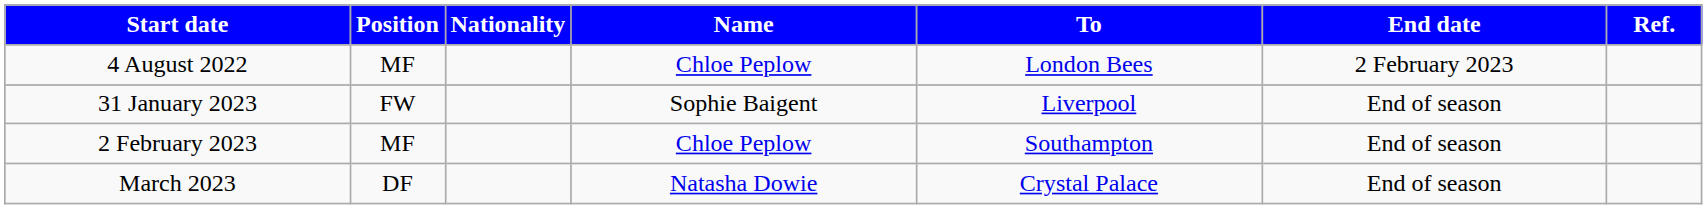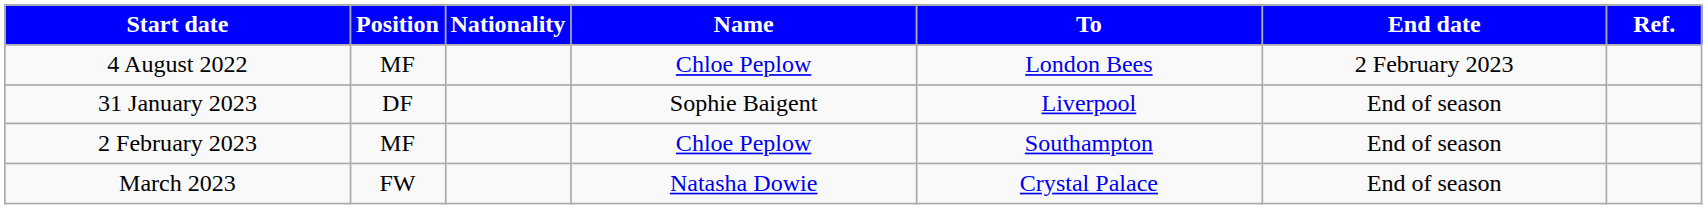 <table class="wikitable" style="text-align:center; font-size:90%; ">
 <tr>
 <th style="background:#00f; color:white; width:200px;">Start date</th>
 <th style="background:#00f; color:white; width:50px;">Position</th>
 <th style="background:#00f; color:white; width:50px;">Nationality</th>
 <th style="background:#00f; color:white; width:200px;">Name</th>
 <th style="background:#00f; color:white; width:200px;">To</th>
 <th style="background:#00f; color:white; width:200px;">End date</th>
 <th style="background:#00f; color:white; width:50px;">Ref.</th>
 </tr>
 <tr>
 <td>4 August 2022</td>
 <td>MF</td>
 <td></td>
 <td><a href='#'>Chloe Peplow</a></td>
 <td><a href='#'>London Bees</a></td>
 <td>2 February 2023</td>
 <td></td>
 </tr>
 <tr>
 <td>31 January 2023</td>
-<td>FW</td>
+<td>DF</td>
 <td></td>
 <td>Sophie Baigent</td>
 <td><a href='#'>Liverpool</a></td>
 <td>End of season</td>
 <td></td>
 </tr>
 <tr>
 <td>2 February 2023</td>
 <td>MF</td>
 <td></td>
 <td><a href='#'>Chloe Peplow</a></td>
 <td><a href='#'>Southampton</a></td>
 <td>End of season</td>
 <td></td>
 </tr>
 <tr>
 <td>March 2023</td>
-<td>DF</td>
+<td>FW</td>
 <td></td>
 <td><a href='#'>Natasha Dowie</a></td>
 <td><a href='#'>Crystal Palace</a></td>
 <td>End of season</td>
 <td></td>
 </tr>
 </table>
